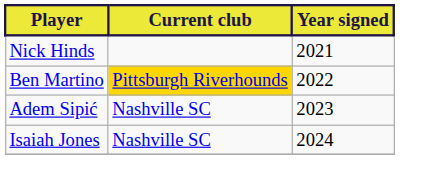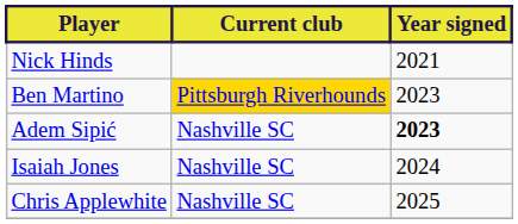 <table class="wikitable" style="text-align:center">
 <tr>
 <th style="background:#EDE939; color:#201547; border:2px solid #201547;">Player</th>
 <th style="background:#EDE939; color:#201547; border:2px solid #201547;">Current club</th>
 <th style="background:#EDE939; color:#201547; border:2px solid #201547;">Year signed</th>
 </tr>
 <tr>
 <td align=left> <a href='#'>Nick Hinds</a></td>
 <td align=left></td>
 <td align=left>2021</td>
 </tr>
 <tr>
 <td align=left> <a href='#'>Ben Martino</a></td>
 <td align=left style="background: gold;"> <a href='#'>Pittsburgh Riverhounds</a></td>
-<td align=left>2022</td>
+<td align=left>2023</td>
 </tr>
 <tr>
 <td align=left> <a href='#'>Adem Sipić</a></td>
 <td align=left> <a href='#'>Nashville SC</a></td>
-<td align=left>2023</td>
+<td align=left><strong>2023</strong></td>
 </tr>
 <tr>
 <td align=left> <a href='#'>Isaiah Jones</a></td>
 <td align=left> <a href='#'>Nashville SC</a></td>
 <td align=left>2024</td>
 </tr>
 <tr>
+<td align=left> <a href='#'>Chris Applewhite</a></td>
+<td align=left> <a href='#'>Nashville SC</a></td>
+<td align=left>2025</td>
+</tr>
+<tr>
 </tr>
 </table>
